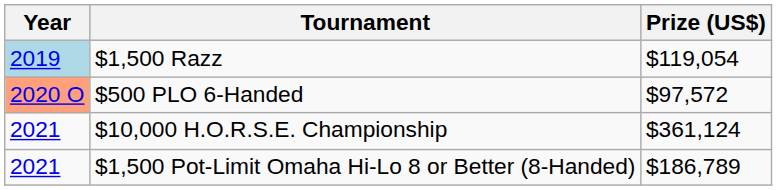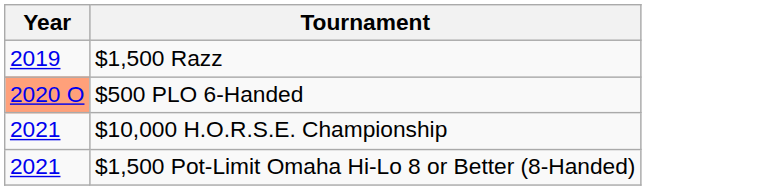 <table class = "wikitable">
 <tr>
 <th>Year</th>
 <th>Tournament</th>
-<th>Prize (US$)</th>
 </tr>
 <tr>
-<td style="background: lightblue;"><a href='#'>2019</a></td>
+<td><a href='#'>2019</a></td>
 <td>$1,500 Razz</td>
-<td>$119,054</td>
 </tr>
 <tr>
 <td style="background: lightsalmon;"><a href='#'>2020 O</a></td>
 <td>$500 PLO 6-Handed</td>
-<td>$97,572</td>
 </tr>
 <tr>
 <td><a href='#'>2021</a></td>
 <td>$10,000 H.O.R.S.E. Championship</td>
-<td>$361,124</td>
 </tr>
 <tr>
 <td><a href='#'>2021</a></td>
 <td>$1,500 Pot-Limit Omaha Hi-Lo 8 or Better (8-Handed)</td>
-<td>$186,789</td>
 </tr>
 </table>
